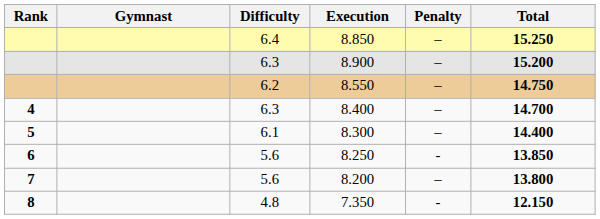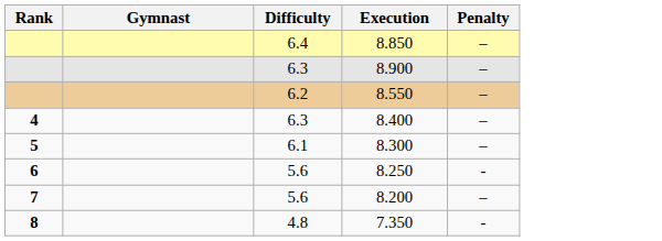 <table class="wikitable sortable" style="text-align:center">
 <tr>
 <th scope="col" style="width:50px;">Rank</th>
 <th scope="col" style="width:180px;">Gymnast</th>
 <th scope="col" style="width:5em">Difficulty</th>
 <th style="width:6em">Execution</th>
 <th style="width:4em">Penalty</th>
-<th style="width:8em">Total</th>
 </tr>
 <tr style="background:#fffcaf;">
 <td></td>
 <td align=left></td>
 <td>6.4</td>
 <td>8.850</td>
 <td>–</td>
-<td><strong>15.250</strong></td>
 </tr>
 <tr style="background:#e5e5e5;">
 <td></td>
 <td align=left></td>
 <td>6.3</td>
 <td>8.900</td>
 <td>–</td>
-<td><strong>15.200</strong></td>
 </tr>
 <tr style="background:#ec9;">
 <td></td>
 <td align=left></td>
 <td>6.2</td>
 <td>8.550</td>
 <td>–</td>
-<td><strong>14.750</strong></td>
 </tr>
 <tr>
 <td><strong>4</strong></td>
 <td align=left></td>
 <td>6.3</td>
 <td>8.400</td>
 <td>–</td>
-<td><strong>14.700</strong></td>
 </tr>
 <tr>
 <td><strong>5</strong></td>
 <td align=left></td>
 <td>6.1</td>
 <td>8.300</td>
 <td>–</td>
-<td><strong>14.400</strong></td>
 </tr>
 <tr>
 <td><strong>6</strong></td>
 <td align=left></td>
 <td>5.6</td>
 <td>8.250</td>
 <td>-</td>
-<td><strong>13.850</strong></td>
 </tr>
 <tr>
 <td><strong>7</strong></td>
 <td align=left></td>
 <td>5.6</td>
 <td>8.200</td>
 <td>–</td>
-<td><strong>13.800</strong></td>
 </tr>
 <tr>
 <td><strong>8</strong></td>
 <td align=left></td>
 <td>4.8</td>
 <td>7.350</td>
 <td>-</td>
-<td><strong>12.150</strong></td>
 </tr>
 </table>
